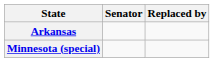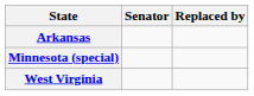 <table class="wikitable sortable plainrowheaders">
 <tr>
 <th scope="col">State</th>
 <th scope="col">Senator</th>
 <th scope="col">Replaced by</th>
 </tr>
 <tr>
 <th><a href='#'>Arkansas</a></th>
 <td></td>
 <td></td>
 </tr>
 <tr>
 <th><a href='#'>Minnesota (special)</a></th>
 <td></td>
 <td></td>
 </tr>
+<tr>
+<th><a href='#'>West Virginia</a></th>
+<td></td>
+<td></td>
+</tr>
 </table>
